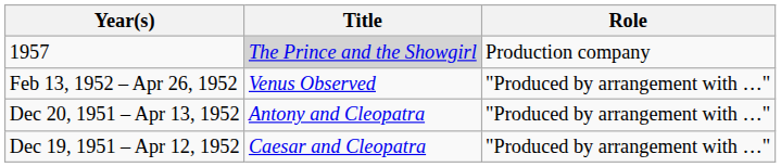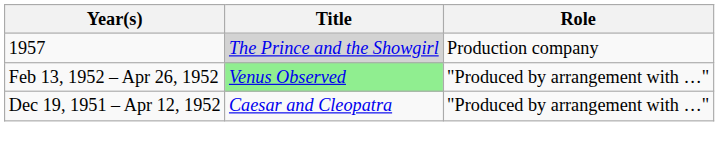 <table class="wikitable">
 <tr>
 <th>Year(s)</th>
 <th>Title</th>
 <th>Role</th>
 </tr>
 <tr>
 <td>1957</td>
 <td style="background: lightgrey;"><em><a href='#'>The Prince and the Showgirl</a></em></td>
 <td>Production company</td>
 </tr>
 <tr>
 <td>Feb 13, 1952 – Apr 26, 1952</td>
-<td><em><a href='#'>Venus Observed</a></em></td>
-<td>"Produced by arrangement with …"</td>
-</tr>
-<tr>
-<td>Dec 20, 1951 – Apr 13, 1952</td>
-<td><em><a href='#'>Antony and Cleopatra</a></em></td>
+<td style="background: lightgreen;"><em><a href='#'>Venus Observed</a></em></td>
 <td>"Produced by arrangement with …"</td>
 </tr>
 <tr>
 <td>Dec 19, 1951 – Apr 12, 1952</td>
 <td><em><a href='#'>Caesar and Cleopatra</a></em></td>
 <td>"Produced by arrangement with …"</td>
 </tr>
 </table>
